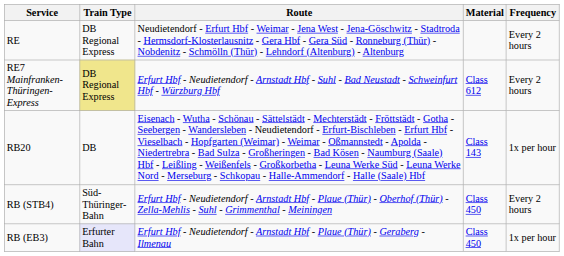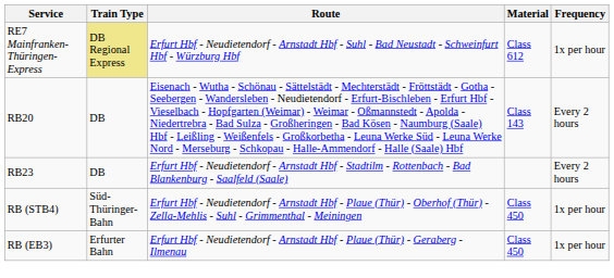 <table class="wikitable vatop">
 <tr>
 <th>Service</th>
 <th>Train Type</th>
 <th>Route</th>
 <th>Material</th>
 <th>Frequency</th>
 </tr>
 <tr>
-<td>RE</td>
-<td>DB Regional Express</td>
-<td>Neudietendorf - <a href='#'>Erfurt Hbf</a> - <a href='#'>Weimar</a> - <a href='#'>Jena West</a> - <a href='#'>Jena-Göschwitz</a> - <a href='#'>Stadtroda</a> - <a href='#'>Hermsdorf-Klosterlausnitz</a> - <a href='#'>Gera Hbf</a> - <a href='#'>Gera Süd</a> - <a href='#'>Ronneburg (Thür)</a> - <a href='#'>Nobdenitz</a> - <a href='#'>Schmölln (Thür)</a> - <a href='#'>Lehndorf (Altenburg)</a> - <a href='#'>Altenburg</a></td>
-<td></td>
-<td>Every 2 hours</td>
-</tr>
-<tr>
 <td>RE7 <em>Mainfranken-Thüringen-Express</em></td>
 <td style="background: khaki;">DB Regional Express</td>
 <td><em><a href='#'>Erfurt Hbf</a> - Neudietendorf - <a href='#'>Arnstadt Hbf</a> - <a href='#'>Suhl</a> - <a href='#'>Bad Neustadt</a> - <a href='#'>Schweinfurt Hbf</a> - <a href='#'>Würzburg Hbf</a></em></td>
 <td><a href='#'>Class 612</a></td>
-<td>Every 2 hours</td>
+<td>1x per hour</td>
 </tr>
 <tr>
 <td>RB20</td>
 <td>DB</td>
 <td><a href='#'>Eisenach</a> - <a href='#'>Wutha</a> - <a href='#'>Schönau</a> - <a href='#'>Sättelstädt</a> - <a href='#'>Mechterstädt</a> - <a href='#'>Fröttstädt</a> - <a href='#'>Gotha</a> - <a href='#'>Seebergen</a> - <a href='#'>Wandersleben</a> - Neudietendorf - <a href='#'>Erfurt-Bischleben</a> - <a href='#'>Erfurt Hbf</a> - <a href='#'>Vieselbach</a> - <a href='#'>Hopfgarten (Weimar)</a> - <a href='#'>Weimar</a> - <a href='#'>Oßmannstedt</a> - <a href='#'>Apolda</a> - <a href='#'>Niedertrebra</a> - <a href='#'>Bad Sulza</a> - <a href='#'>Großheringen</a> - <a href='#'>Bad Kösen</a> - <a href='#'>Naumburg (Saale) Hbf</a> - <a href='#'>Leißling</a> - <a href='#'>Weißenfels</a> - <a href='#'>Großkorbetha</a> - <a href='#'>Leuna Werke Süd</a> - <a href='#'>Leuna Werke Nord</a> - <a href='#'>Merseburg</a> - <a href='#'>Schkopau</a> - <a href='#'>Halle-Ammendorf</a> - <a href='#'>Halle (Saale) Hbf</a></td>
 <td><a href='#'>Class 143</a></td>
-<td>1x per hour</td>
+<td>Every 2 hours</td>
+</tr>
+<tr>
+<td>RB23</td>
+<td>DB</td>
+<td><em><a href='#'>Erfurt Hbf</a> - Neudietendorf - <a href='#'>Arnstadt Hbf</a> - <a href='#'>Stadtilm</a> - <a href='#'>Rottenbach</a> - <a href='#'>Bad Blankenburg</a> - <a href='#'>Saalfeld (Saale)</a></em></td>
+<td></td>
+<td>Every 2 hours</td>
 </tr>
 <tr>
 <td>RB (STB4)</td>
 <td>Süd-Thüringer-Bahn</td>
 <td><em><a href='#'>Erfurt Hbf</a> - Neudietendorf - <a href='#'>Arnstadt Hbf</a> - <a href='#'>Plaue (Thür)</a> - <a href='#'>Oberhof (Thür)</a> - <a href='#'>Zella-Mehlis</a> - <a href='#'>Suhl</a> - <a href='#'>Grimmenthal</a> - <a href='#'>Meiningen</a></em></td>
 <td><a href='#'>Class 450</a></td>
-<td>Every 2 hours</td>
+<td>1x per hour</td>
 </tr>
 <tr>
 <td>RB (EB3)</td>
-<td style="background: lavender;">Erfurter Bahn</td>
+<td>Erfurter Bahn</td>
 <td><em><a href='#'>Erfurt Hbf</a> - Neudietendorf - <a href='#'>Arnstadt Hbf</a> - <a href='#'>Plaue (Thür)</a> - <a href='#'>Geraberg</a> - <a href='#'>Ilmenau</a></em></td>
 <td><a href='#'>Class 450</a></td>
 <td>1x per hour</td>
 </tr>
 </table>
